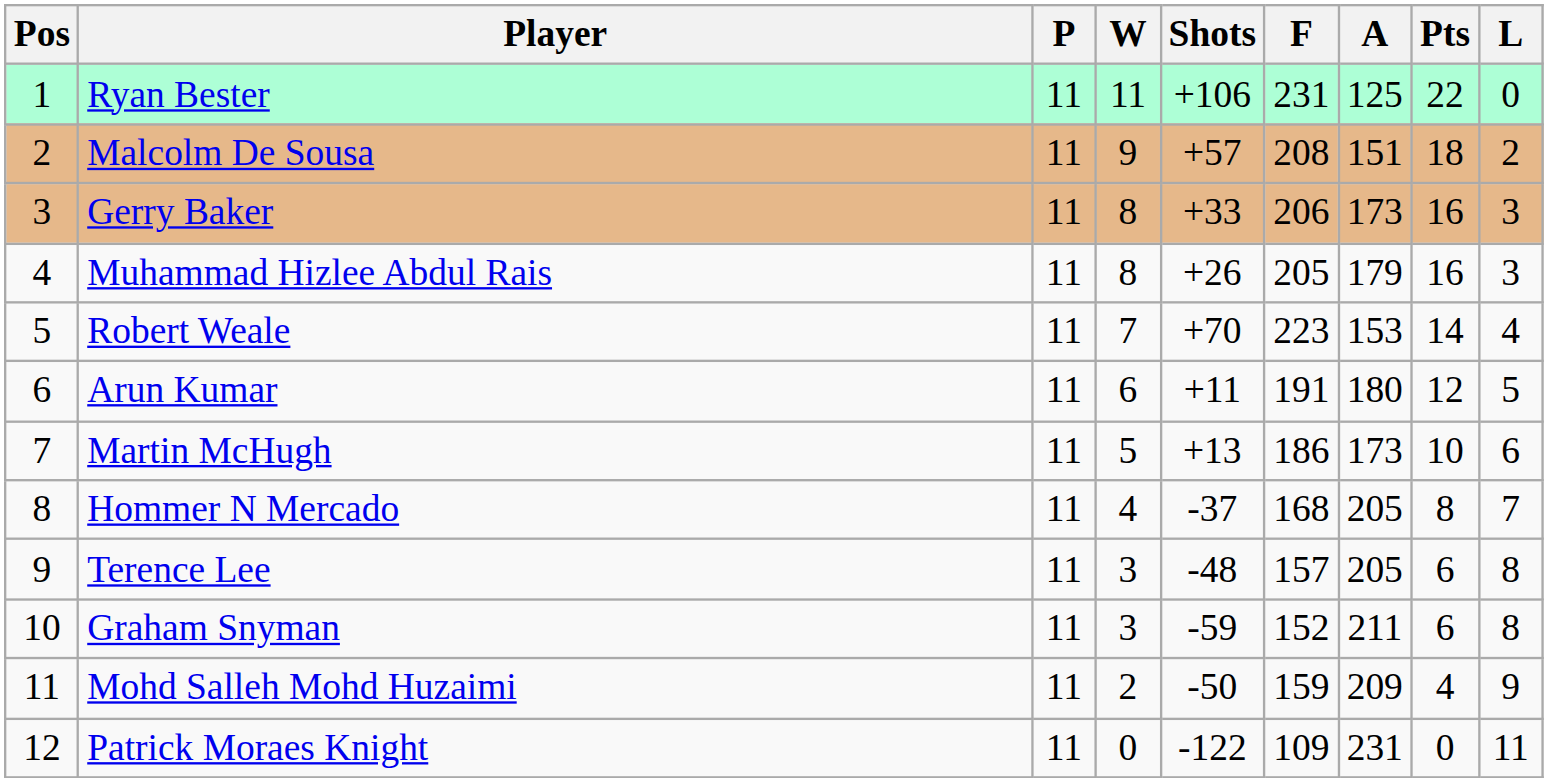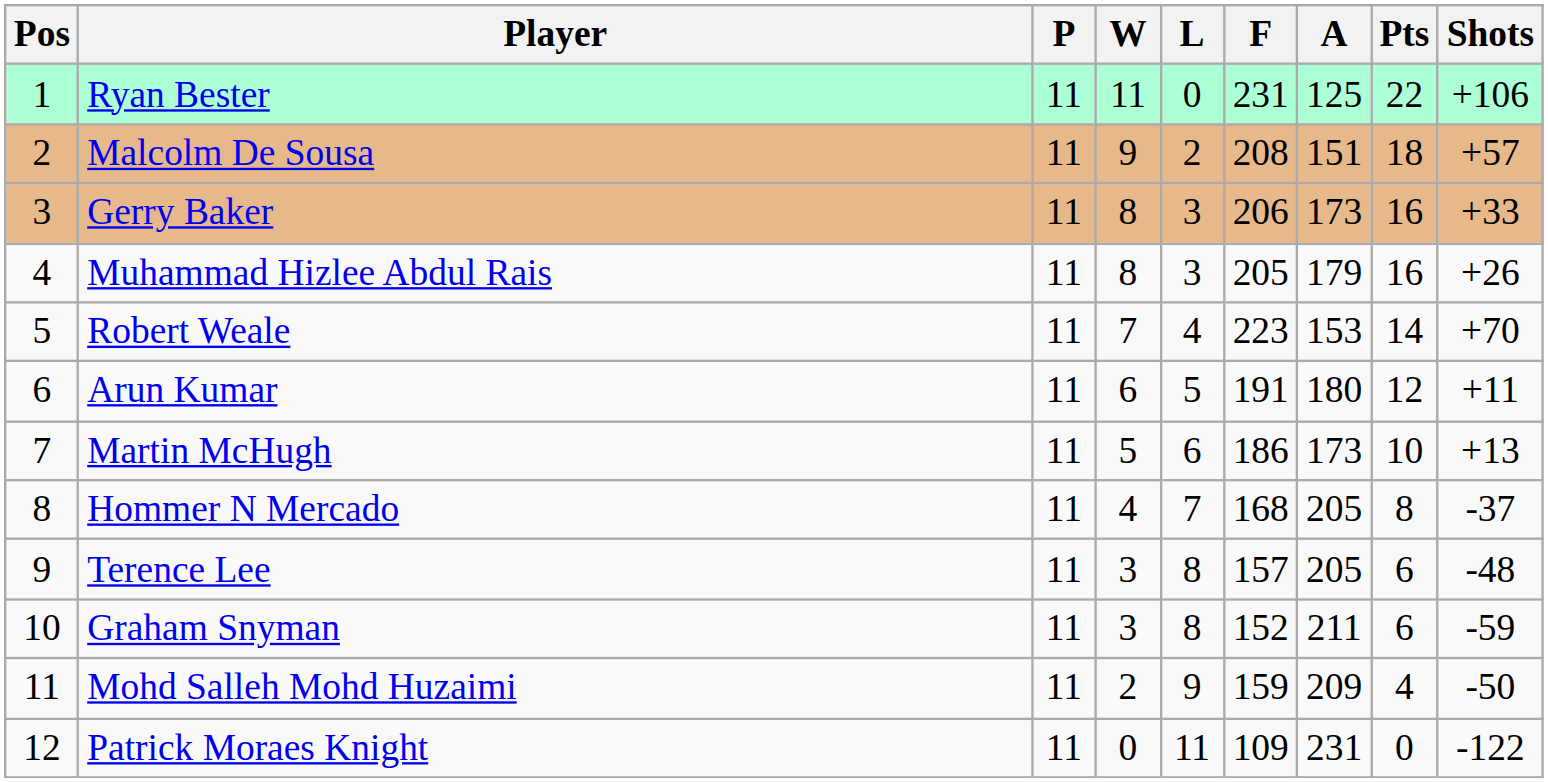 <table class="wikitable" style="font-size: 100%">
 <tr>
 <th width=20>Pos</th>
 <th width=400>Player</th>
 <th width=20>P</th>
 <th width=20>W</th>
-<th width=20>Shots</th>
+<th width=20>L</th>
 <th width=20>F</th>
 <th width=20>A</th>
 <th width=20>Pts</th>
-<th width=20>L</th>
+<th width=20>Shots</th>
 </tr>
 <tr align=center style="background: #ADFFD6;">
 <td>1</td>
 <td align="left"> <a href='#'>Ryan Bester</a></td>
 <td>11</td>
 <td>11</td>
-<td>+106</td>
+<td>0</td>
 <td>231</td>
 <td>125</td>
 <td>22</td>
-<td>0</td>
+<td>+106</td>
 </tr>
 <tr align=center style="background: #E6B88A;">
 <td>2</td>
 <td align="left"> <a href='#'>Malcolm De Sousa</a></td>
 <td>11</td>
 <td>9</td>
-<td>+57</td>
+<td>2</td>
 <td>208</td>
 <td>151</td>
 <td>18</td>
-<td>2</td>
+<td>+57</td>
 </tr>
 <tr align=center style="background: #E6B88A;">
 <td>3</td>
 <td align="left"> <a href='#'>Gerry Baker</a></td>
 <td>11</td>
 <td>8</td>
-<td>+33</td>
+<td>3</td>
 <td>206</td>
 <td>173</td>
 <td>16</td>
-<td>3</td>
+<td>+33</td>
 </tr>
 <tr align=center>
 <td>4</td>
 <td align="left"> <a href='#'>Muhammad Hizlee Abdul Rais</a></td>
 <td>11</td>
 <td>8</td>
-<td>+26</td>
+<td>3</td>
 <td>205</td>
 <td>179</td>
 <td>16</td>
-<td>3</td>
+<td>+26</td>
 </tr>
 <tr align=center>
 <td>5</td>
 <td align="left"> <a href='#'>Robert Weale</a></td>
 <td>11</td>
 <td>7</td>
-<td>+70</td>
+<td>4</td>
 <td>223</td>
 <td>153</td>
 <td>14</td>
-<td>4</td>
+<td>+70</td>
 </tr>
 <tr align=center>
 <td>6</td>
 <td align="left"> <a href='#'>Arun Kumar</a></td>
 <td>11</td>
 <td>6</td>
-<td>+11</td>
+<td>5</td>
 <td>191</td>
 <td>180</td>
 <td>12</td>
-<td>5</td>
+<td>+11</td>
 </tr>
 <tr align=center>
 <td>7</td>
 <td align="left"> <a href='#'>Martin McHugh</a></td>
 <td>11</td>
 <td>5</td>
-<td>+13</td>
+<td>6</td>
 <td>186</td>
 <td>173</td>
 <td>10</td>
-<td>6</td>
+<td>+13</td>
 </tr>
 <tr align=center>
 <td>8</td>
 <td align="left"> <a href='#'>Hommer N Mercado</a></td>
 <td>11</td>
 <td>4</td>
-<td>-37</td>
+<td>7</td>
 <td>168</td>
 <td>205</td>
 <td>8</td>
-<td>7</td>
+<td>-37</td>
 </tr>
 <tr align=center>
 <td>9</td>
 <td align="left"> <a href='#'>Terence Lee</a></td>
 <td>11</td>
 <td>3</td>
-<td>-48</td>
+<td>8</td>
 <td>157</td>
 <td>205</td>
 <td>6</td>
-<td>8</td>
+<td>-48</td>
 </tr>
 <tr align=center>
 <td>10</td>
 <td align="left"> <a href='#'>Graham Snyman</a></td>
 <td>11</td>
 <td>3</td>
-<td>-59</td>
+<td>8</td>
 <td>152</td>
 <td>211</td>
 <td>6</td>
-<td>8</td>
+<td>-59</td>
 </tr>
 <tr align=center>
 <td>11</td>
 <td align="left"> <a href='#'>Mohd Salleh Mohd Huzaimi</a></td>
 <td>11</td>
 <td>2</td>
-<td>-50</td>
+<td>9</td>
 <td>159</td>
 <td>209</td>
 <td>4</td>
-<td>9</td>
+<td>-50</td>
 </tr>
 <tr align=center>
 <td>12</td>
 <td align="left"> <a href='#'>Patrick Moraes Knight</a></td>
 <td>11</td>
 <td>0</td>
-<td>-122</td>
+<td>11</td>
 <td>109</td>
 <td>231</td>
 <td>0</td>
-<td>11</td>
+<td>-122</td>
 </tr>
 </table>
